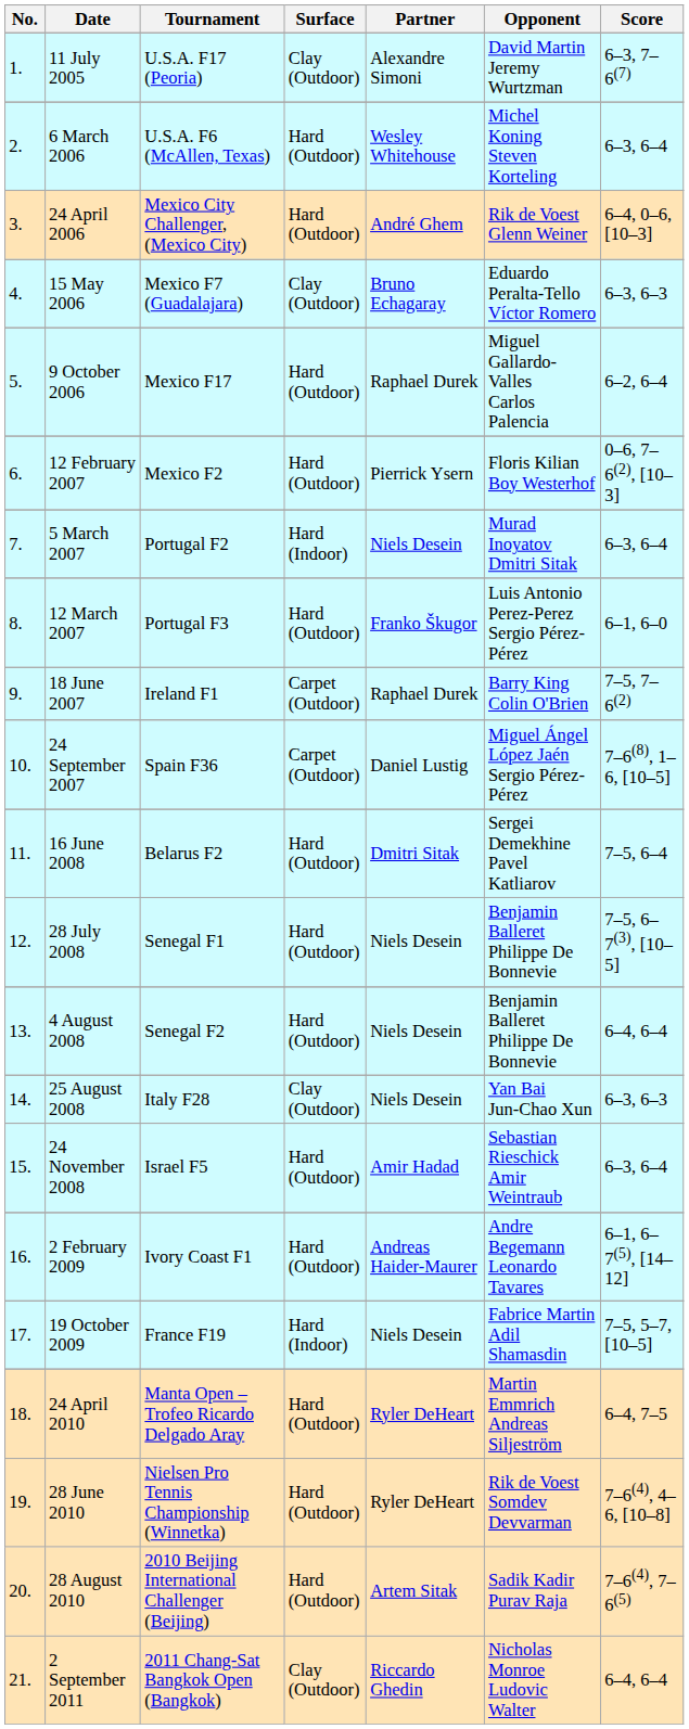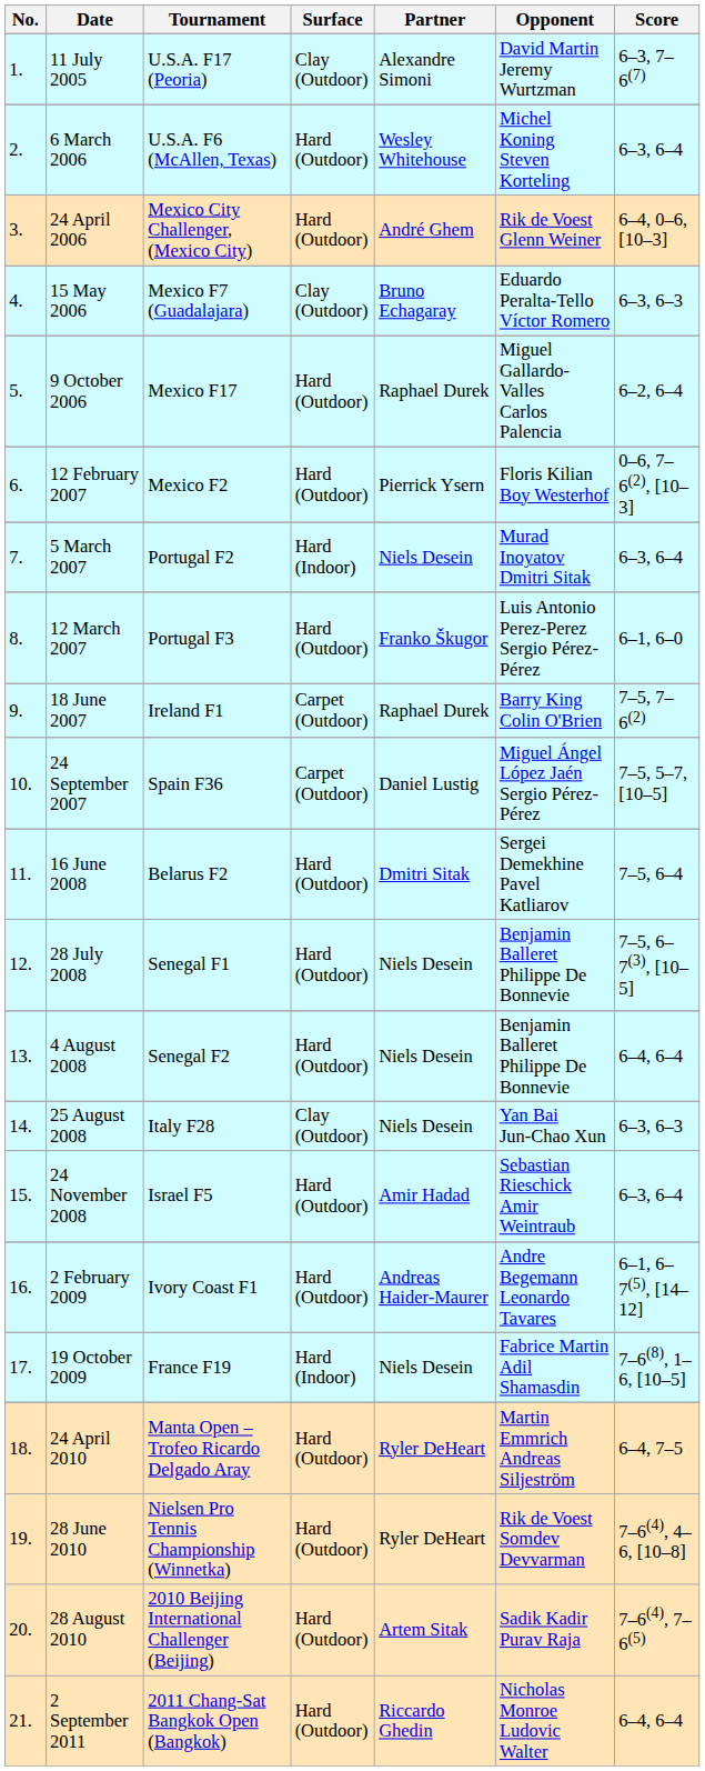 <table class="sortable wikitable">
 <tr>
 <th width=50>No.</th>
 <th width=125>Date</th>
 <th width=250>Tournament</th>
 <th width=75>Surface</th>
 <th width=200>Partner</th>
 <th width=200>Opponent</th>
 <th width=200>Score</th>
 </tr>
 <tr>
 </tr>
 <tr bgcolor="CFFCFF">
 <td>1.</td>
 <td>11 July 2005</td>
 <td>U.S.A. F17 (<a href='#'>Peoria</a>)</td>
 <td>Clay (Outdoor)</td>
 <td> Alexandre Simoni</td>
 <td> <a href='#'>David Martin</a><br> Jeremy Wurtzman</td>
 <td>6–3, 7–6<sup>(7)</sup></td>
 </tr>
 <tr>
 </tr>
 <tr bgcolor="CFFCFF">
 <td>2.</td>
 <td>6 March 2006</td>
 <td>U.S.A. F6 (<a href='#'>McAllen, Texas</a>)</td>
 <td>Hard  (Outdoor)</td>
 <td> <a href='#'>Wesley Whitehouse</a></td>
 <td> <a href='#'>Michel Koning</a><br> <a href='#'>Steven Korteling</a></td>
 <td>6–3, 6–4</td>
 </tr>
 <tr>
 </tr>
 <tr bgcolor="moccasin">
 <td>3.</td>
 <td>24 April 2006</td>
 <td><a href='#'>Mexico City Challenger</a>, (<a href='#'>Mexico City</a>)</td>
 <td>Hard (Outdoor)</td>
 <td> <a href='#'>André Ghem</a></td>
 <td> <a href='#'>Rik de Voest</a><br> <a href='#'>Glenn Weiner</a></td>
 <td>6–4, 0–6, [10–3]</td>
 </tr>
 <tr>
 </tr>
 <tr bgcolor="CFFCFF">
 <td>4.</td>
 <td>15 May 2006</td>
 <td>Mexico F7 (<a href='#'>Guadalajara</a>)</td>
 <td>Clay (Outdoor)</td>
 <td> <a href='#'>Bruno Echagaray</a></td>
 <td> Eduardo Peralta-Tello<br> <a href='#'>Víctor Romero</a></td>
 <td>6–3, 6–3</td>
 </tr>
 <tr>
 </tr>
 <tr bgcolor="CFFCFF">
 <td>5.</td>
 <td>9 October 2006</td>
 <td>Mexico F17</td>
 <td>Hard (Outdoor)</td>
 <td> Raphael Durek</td>
 <td> Miguel Gallardo-Valles<br> Carlos Palencia</td>
 <td>6–2, 6–4</td>
 </tr>
 <tr>
 </tr>
 <tr bgcolor="CFFCFF">
 <td>6.</td>
 <td>12 February 2007</td>
 <td>Mexico F2</td>
 <td>Hard (Outdoor)</td>
 <td> Pierrick Ysern</td>
 <td> Floris Kilian<br> <a href='#'>Boy Westerhof</a></td>
 <td>0–6, 7–6<sup>(2)</sup>, [10–3]</td>
 </tr>
 <tr>
 </tr>
 <tr bgcolor="CFFCFF">
 <td>7.</td>
 <td>5 March 2007</td>
 <td>Portugal F2</td>
 <td>Hard (Indoor)</td>
 <td> <a href='#'>Niels Desein</a></td>
 <td> <a href='#'>Murad Inoyatov</a><br> <a href='#'>Dmitri Sitak</a></td>
 <td>6–3, 6–4</td>
 </tr>
 <tr>
 </tr>
 <tr bgcolor="CFFCFF">
 <td>8.</td>
 <td>12 March 2007</td>
 <td>Portugal F3</td>
 <td>Hard (Outdoor)</td>
 <td> <a href='#'>Franko Škugor</a></td>
 <td> Luis Antonio Perez-Perez<br> Sergio Pérez-Pérez</td>
 <td>6–1, 6–0</td>
 </tr>
 <tr>
 </tr>
 <tr bgcolor="CFFCFF">
 <td>9.</td>
 <td>18 June 2007</td>
 <td>Ireland F1</td>
 <td>Carpet (Outdoor)</td>
 <td> Raphael Durek</td>
 <td> <a href='#'>Barry King</a><br> <a href='#'>Colin O'Brien</a></td>
 <td>7–5, 7–6<sup>(2)</sup></td>
 </tr>
 <tr>
 </tr>
 <tr bgcolor="CFFCFF">
 <td>10.</td>
 <td>24 September 2007</td>
 <td>Spain F36</td>
 <td>Carpet (Outdoor)</td>
 <td> Daniel Lustig</td>
 <td> <a href='#'>Miguel Ángel López Jaén</a><br> Sergio Pérez-Pérez</td>
-<td>7–6<sup>(8)</sup>, 1–6, [10–5]</td>
+<td>7–5, 5–7, [10–5]</td>
 </tr>
 <tr>
 </tr>
 <tr bgcolor="CFFCFF">
 <td>11.</td>
 <td>16 June 2008</td>
 <td>Belarus F2</td>
 <td>Hard (Outdoor)</td>
 <td> <a href='#'>Dmitri Sitak</a></td>
 <td> Sergei Demekhine<br> Pavel Katliarov</td>
 <td>7–5, 6–4</td>
 </tr>
 <tr>
 </tr>
 <tr bgcolor="CFFCFF">
 <td>12.</td>
 <td>28 July 2008</td>
 <td>Senegal F1</td>
 <td>Hard (Outdoor)</td>
 <td> Niels Desein</td>
 <td> <a href='#'>Benjamin Balleret</a><br> Philippe De Bonnevie</td>
 <td>7–5, 6–7<sup>(3)</sup>, [10–5]</td>
 </tr>
 <tr>
 </tr>
 <tr bgcolor="CFFCFF">
 <td>13.</td>
 <td>4 August 2008</td>
 <td>Senegal F2</td>
 <td>Hard (Outdoor)</td>
 <td> Niels Desein</td>
 <td> Benjamin Balleret<br> Philippe De Bonnevie</td>
 <td>6–4, 6–4</td>
 </tr>
 <tr>
 </tr>
 <tr bgcolor="CFFCFF">
 <td>14.</td>
 <td>25 August 2008</td>
 <td>Italy F28</td>
 <td>Clay (Outdoor)</td>
 <td> Niels Desein</td>
 <td> <a href='#'>Yan Bai</a><br> Jun-Chao Xun</td>
 <td>6–3, 6–3</td>
 </tr>
 <tr>
 </tr>
 <tr bgcolor="CFFCFF">
 <td>15.</td>
 <td>24 November 2008</td>
 <td>Israel F5</td>
 <td>Hard (Outdoor)</td>
 <td> <a href='#'>Amir Hadad</a></td>
 <td> <a href='#'>Sebastian Rieschick</a><br> <a href='#'>Amir Weintraub</a></td>
 <td>6–3, 6–4</td>
 </tr>
 <tr>
 </tr>
 <tr bgcolor="CFFCFF">
 <td>16.</td>
 <td>2 February 2009</td>
 <td>Ivory Coast F1</td>
 <td>Hard (Outdoor)</td>
 <td> <a href='#'>Andreas Haider-Maurer</a></td>
 <td> <a href='#'>Andre Begemann</a><br> <a href='#'>Leonardo Tavares</a></td>
 <td>6–1, 6–7<sup>(5)</sup>, [14–12]</td>
 </tr>
 <tr>
 </tr>
 <tr bgcolor="CFFCFF">
 <td>17.</td>
 <td>19 October 2009</td>
 <td>France F19</td>
 <td>Hard (Indoor)</td>
 <td> Niels Desein</td>
 <td> <a href='#'>Fabrice Martin</a><br> <a href='#'>Adil Shamasdin</a></td>
-<td>7–5, 5–7, [10–5]</td>
+<td>7–6<sup>(8)</sup>, 1–6, [10–5]</td>
 </tr>
 <tr>
 </tr>
 <tr bgcolor="moccasin">
 <td>18.</td>
 <td>24 April 2010</td>
 <td><a href='#'>Manta Open – Trofeo Ricardo Delgado Aray</a></td>
 <td>Hard (Outdoor)</td>
 <td> <a href='#'>Ryler DeHeart</a></td>
 <td> <a href='#'>Martin Emmrich</a><br> <a href='#'>Andreas Siljeström</a></td>
 <td>6–4, 7–5</td>
 </tr>
 <tr bgcolor="moccasin">
 <td>19.</td>
 <td>28 June 2010</td>
 <td><a href='#'>Nielsen Pro Tennis Championship</a> (<a href='#'>Winnetka</a>)</td>
 <td>Hard (Outdoor)</td>
 <td> Ryler DeHeart</td>
 <td> <a href='#'>Rik de Voest</a><br> <a href='#'>Somdev Devvarman</a></td>
 <td>7–6<sup>(4)</sup>, 4–6, [10–8]</td>
 </tr>
 <tr bgcolor="moccasin">
 <td>20.</td>
 <td>28 August 2010</td>
 <td><a href='#'>2010 Beijing International Challenger</a> (<a href='#'>Beijing</a>)</td>
 <td>Hard (Outdoor)</td>
 <td> <a href='#'>Artem Sitak</a></td>
 <td> <a href='#'>Sadik Kadir</a><br> <a href='#'>Purav Raja</a></td>
 <td>7–6<sup>(4)</sup>, 7–6<sup>(5)</sup></td>
 </tr>
 <tr bgcolor="moccasin">
 <td>21.</td>
 <td>2 September 2011</td>
 <td><a href='#'>2011 Chang-Sat Bangkok Open</a> (<a href='#'>Bangkok</a>)</td>
-<td>Clay (Outdoor)</td>
+<td>Hard (Outdoor)</td>
 <td> <a href='#'>Riccardo Ghedin</a></td>
 <td> <a href='#'>Nicholas Monroe</a><br> <a href='#'>Ludovic Walter</a></td>
 <td>6–4, 6–4</td>
 </tr>
 </table>
